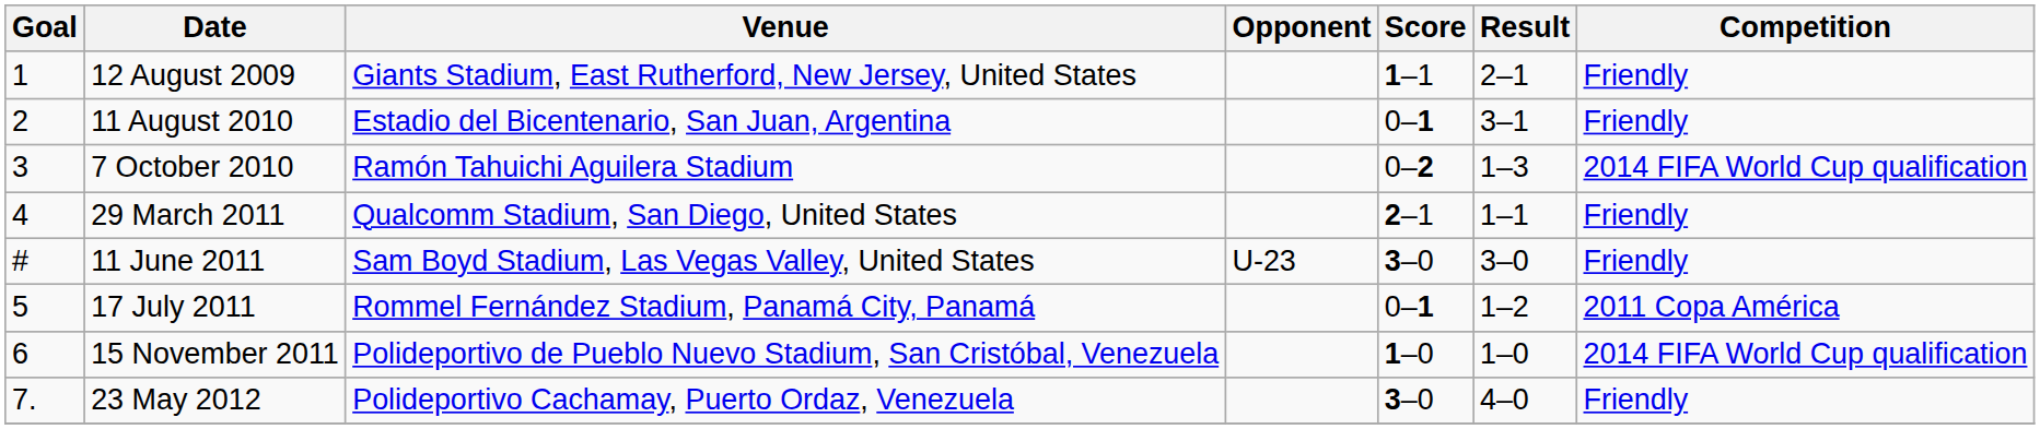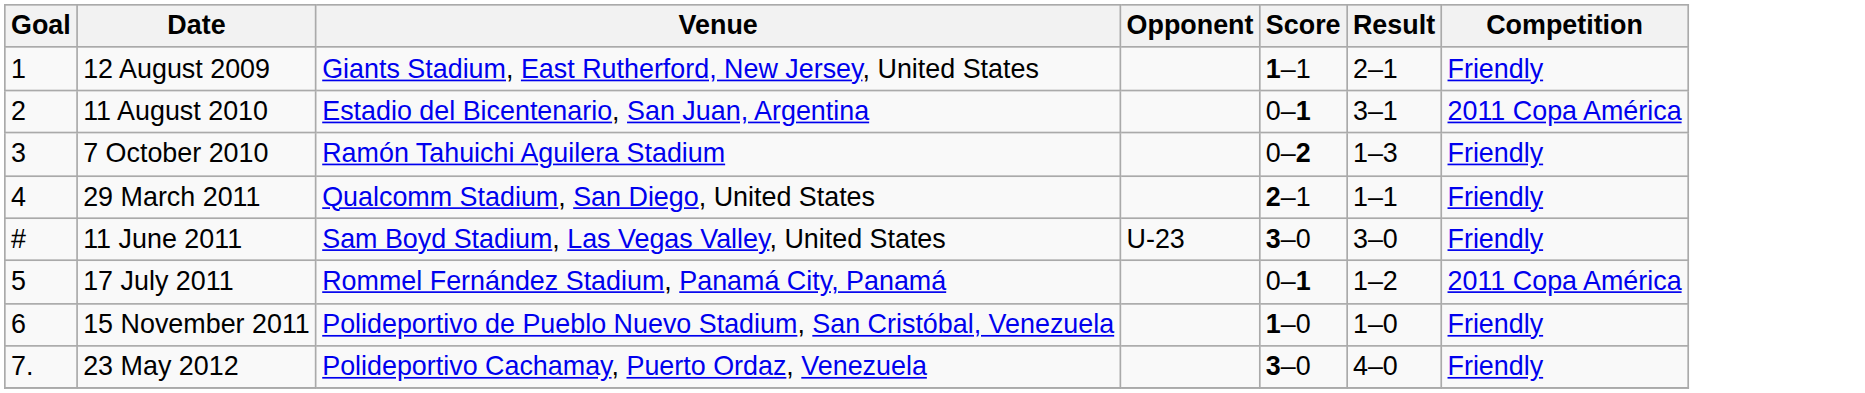 <table class="wikitable collapsible collapsed">
 <tr>
 <th>Goal</th>
 <th>Date</th>
 <th>Venue</th>
 <th>Opponent</th>
 <th>Score</th>
 <th>Result</th>
 <th>Competition</th>
 </tr>
 <tr>
 <td>1</td>
 <td>12 August 2009</td>
 <td><a href='#'>Giants Stadium</a>, <a href='#'>East Rutherford, New Jersey</a>, United States</td>
 <td align=left></td>
 <td><strong>1</strong>–1</td>
 <td>2–1</td>
 <td><a href='#'>Friendly</a></td>
 </tr>
 <tr>
 <td>2</td>
 <td>11 August 2010</td>
 <td><a href='#'>Estadio del Bicentenario</a>, <a href='#'>San Juan, Argentina</a></td>
 <td align=left></td>
 <td>0–<strong>1</strong></td>
 <td>3–1</td>
-<td><a href='#'>Friendly</a></td>
+<td><a href='#'>2011 Copa América</a></td>
 </tr>
 <tr>
 <td>3</td>
 <td>7 October 2010</td>
 <td><a href='#'>Ramón Tahuichi Aguilera Stadium</a></td>
 <td align=left></td>
 <td>0–<strong>2</strong></td>
 <td>1–3</td>
-<td><a href='#'>2014 FIFA World Cup qualification</a></td>
+<td><a href='#'>Friendly</a></td>
 </tr>
 <tr>
 <td>4</td>
 <td>29 March 2011</td>
 <td><a href='#'>Qualcomm Stadium</a>, <a href='#'>San Diego</a>, United States</td>
 <td align=left></td>
 <td><strong>2</strong>–1</td>
 <td>1–1</td>
 <td><a href='#'>Friendly</a></td>
 </tr>
 <tr>
 <td>#</td>
 <td>11 June 2011</td>
 <td><a href='#'>Sam Boyd Stadium</a>, <a href='#'>Las Vegas Valley</a>, United States</td>
 <td align=left> U-23</td>
 <td><strong>3</strong>–0</td>
 <td>3–0</td>
 <td><a href='#'>Friendly</a></td>
 </tr>
 <tr>
 <td>5</td>
 <td>17 July 2011</td>
 <td><a href='#'>Rommel Fernández Stadium</a>, <a href='#'>Panamá City, Panamá</a></td>
 <td align=left></td>
 <td>0–<strong>1</strong></td>
 <td>1–2</td>
 <td><a href='#'>2011 Copa América</a></td>
 </tr>
 <tr>
 <td>6</td>
 <td>15 November 2011</td>
 <td><a href='#'>Polideportivo de Pueblo Nuevo Stadium</a>, <a href='#'>San Cristóbal, Venezuela</a></td>
 <td align=left></td>
 <td><strong>1</strong>–0</td>
 <td>1–0</td>
-<td><a href='#'>2014 FIFA World Cup qualification</a></td>
+<td><a href='#'>Friendly</a></td>
 </tr>
 <tr>
 <td>7.</td>
 <td>23 May 2012</td>
 <td><a href='#'>Polideportivo Cachamay</a>, <a href='#'>Puerto Ordaz</a>, <a href='#'>Venezuela</a></td>
 <td></td>
 <td><strong>3</strong>–0</td>
 <td>4–0</td>
 <td><a href='#'>Friendly</a></td>
 </tr>
 <tr>
 </tr>
 </table>
